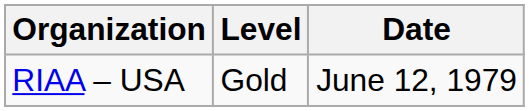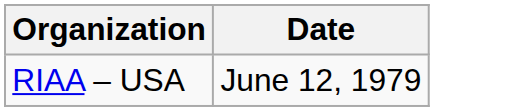 <table class="wikitable">
 <tr>
 <th>Organization</th>
-<th>Level</th>
 <th>Date</th>
 </tr>
 <tr>
 <td align="left"><a href='#'>RIAA</a> – USA</td>
-<td align="left">Gold</td>
 <td align="left">June 12, 1979</td>
 </tr>
 </table>
